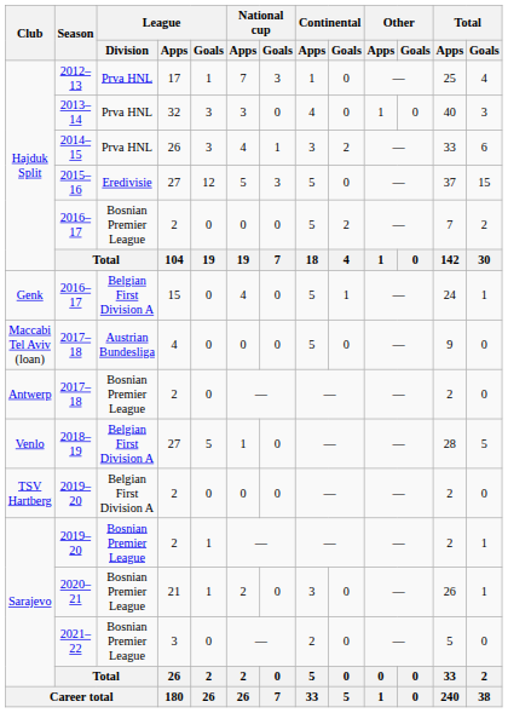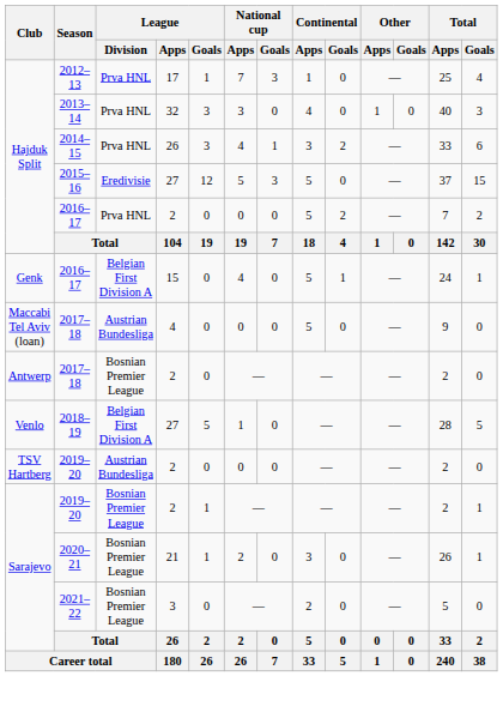 <table class=wikitable style="text-align: center;font-size:95%">
 <tr>
 <th rowspan=2>Club</th>
 <th rowspan=2>Season</th>
 <th colspan=3>League</th>
 <th colspan=2>National cup</th>
 <th colspan=2>Continental</th>
 <th colspan=2>Other</th>
 <th colspan=2>Total</th>
 </tr>
 <tr>
 <th>Division</th>
 <th>Apps</th>
 <th>Goals</th>
 <th>Apps</th>
 <th>Goals</th>
 <th>Apps</th>
 <th>Goals</th>
 <th>Apps</th>
 <th>Goals</th>
 <th>Apps</th>
 <th>Goals</th>
 </tr>
 <tr>
 <td rowspan=6><a href='#'>Hajduk Split</a></td>
 <td><a href='#'>2012–13</a></td>
 <td><a href='#'>Prva HNL</a></td>
 <td>17</td>
 <td>1</td>
 <td>7</td>
 <td>3</td>
 <td>1</td>
 <td>0</td>
 <td colspan=2>—</td>
 <td>25</td>
 <td>4</td>
 </tr>
 <tr>
 <td><a href='#'>2013–14</a></td>
 <td>Prva HNL</td>
 <td>32</td>
 <td>3</td>
 <td>3</td>
 <td>0</td>
 <td>4</td>
 <td>0</td>
 <td>1</td>
 <td>0</td>
 <td>40</td>
 <td>3</td>
 </tr>
 <tr>
 <td><a href='#'>2014–15</a></td>
 <td>Prva HNL</td>
 <td>26</td>
 <td>3</td>
 <td>4</td>
 <td>1</td>
 <td>3</td>
 <td>2</td>
 <td colspan=2>—</td>
 <td>33</td>
 <td>6</td>
 </tr>
 <tr>
 <td><a href='#'>2015–16</a></td>
 <td><a href='#'>Eredivisie</a></td>
 <td>27</td>
 <td>12</td>
 <td>5</td>
 <td>3</td>
 <td>5</td>
 <td>0</td>
 <td colspan=2>—</td>
 <td>37</td>
 <td>15</td>
 </tr>
 <tr>
 <td><a href='#'>2016–17</a></td>
-<td>Bosnian Premier League</td>
+<td>Prva HNL</td>
 <td>2</td>
 <td>0</td>
 <td>0</td>
 <td>0</td>
 <td>5</td>
 <td>2</td>
 <td colspan=2>—</td>
 <td>7</td>
 <td>2</td>
 </tr>
 <tr>
 <th colspan=2>Total</th>
 <th>104</th>
 <th>19</th>
 <th>19</th>
 <th>7</th>
 <th>18</th>
 <th>4</th>
 <th>1</th>
 <th>0</th>
 <th>142</th>
 <th>30</th>
 </tr>
 <tr>
 <td><a href='#'>Genk</a></td>
 <td><a href='#'>2016–17</a></td>
 <td><a href='#'>Belgian First Division A</a></td>
 <td>15</td>
 <td>0</td>
 <td>4</td>
 <td>0</td>
 <td>5</td>
 <td>1</td>
 <td colspan=2>—</td>
 <td>24</td>
 <td>1</td>
 </tr>
 <tr>
 <td><a href='#'>Maccabi Tel Aviv</a> (loan)</td>
 <td><a href='#'>2017–18</a></td>
 <td><a href='#'>Austrian Bundesliga</a></td>
 <td>4</td>
 <td>0</td>
 <td>0</td>
 <td>0</td>
 <td>5</td>
 <td>0</td>
 <td colspan=2>—</td>
 <td>9</td>
 <td>0</td>
 </tr>
 <tr>
 <td><a href='#'>Antwerp</a></td>
 <td><a href='#'>2017–18</a></td>
 <td>Bosnian Premier League</td>
 <td>2</td>
 <td>0</td>
 <td colspan=2>—</td>
 <td colspan=2>—</td>
 <td colspan=2>—</td>
 <td>2</td>
 <td>0</td>
 </tr>
 <tr>
 <td><a href='#'>Venlo</a></td>
 <td><a href='#'>2018–19</a></td>
 <td><a href='#'>Belgian First Division A</a></td>
 <td>27</td>
 <td>5</td>
 <td>1</td>
 <td>0</td>
 <td colspan=2>—</td>
 <td colspan=2>—</td>
 <td>28</td>
 <td>5</td>
 </tr>
 <tr>
 <td><a href='#'>TSV Hartberg</a></td>
 <td><a href='#'>2019–20</a></td>
-<td>Belgian First Division A</td>
+<td><a href='#'>Austrian Bundesliga</a></td>
 <td>2</td>
 <td>0</td>
 <td>0</td>
 <td>0</td>
 <td colspan=2>—</td>
 <td colspan=2>—</td>
 <td>2</td>
 <td>0</td>
 </tr>
 <tr>
 <td rowspan=4><a href='#'>Sarajevo</a></td>
 <td><a href='#'>2019–20</a></td>
 <td><a href='#'>Bosnian Premier League</a></td>
 <td>2</td>
 <td>1</td>
 <td colspan=2>—</td>
 <td colspan=2>—</td>
 <td colspan=2>—</td>
 <td>2</td>
 <td>1</td>
 </tr>
 <tr>
 <td><a href='#'>2020–21</a></td>
 <td>Bosnian Premier League</td>
 <td>21</td>
 <td>1</td>
 <td>2</td>
 <td>0</td>
 <td>3</td>
 <td>0</td>
 <td colspan=2>—</td>
 <td>26</td>
 <td>1</td>
 </tr>
 <tr>
 <td><a href='#'>2021–22</a></td>
 <td>Bosnian Premier League</td>
 <td>3</td>
 <td>0</td>
 <td colspan=2>—</td>
 <td>2</td>
 <td>0</td>
 <td colspan=2>—</td>
 <td>5</td>
 <td>0</td>
 </tr>
 <tr>
 <th colspan=2>Total</th>
 <th>26</th>
 <th>2</th>
 <th>2</th>
 <th>0</th>
 <th>5</th>
 <th>0</th>
 <th>0</th>
 <th>0</th>
 <th>33</th>
 <th>2</th>
 </tr>
 <tr>
 <th colspan=3>Career total</th>
 <th>180</th>
 <th>26</th>
 <th>26</th>
 <th>7</th>
 <th>33</th>
 <th>5</th>
 <th>1</th>
 <th>0</th>
 <th>240</th>
 <th>38</th>
 </tr>
 </table>
